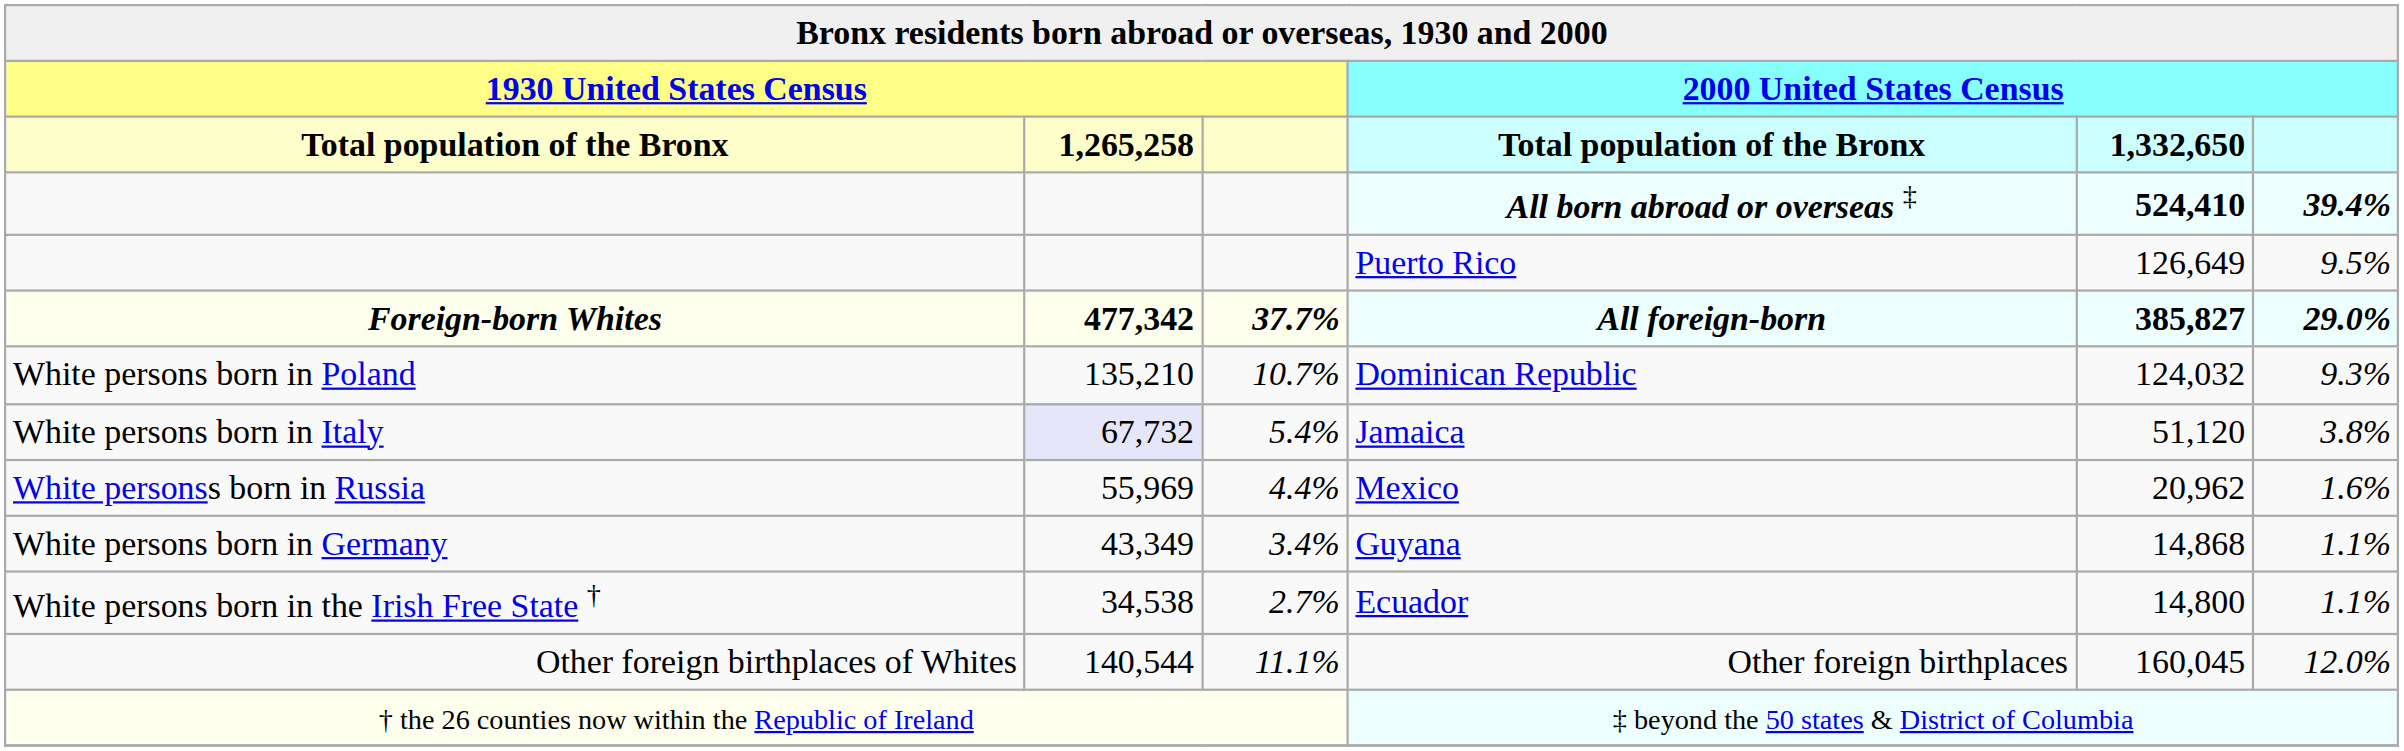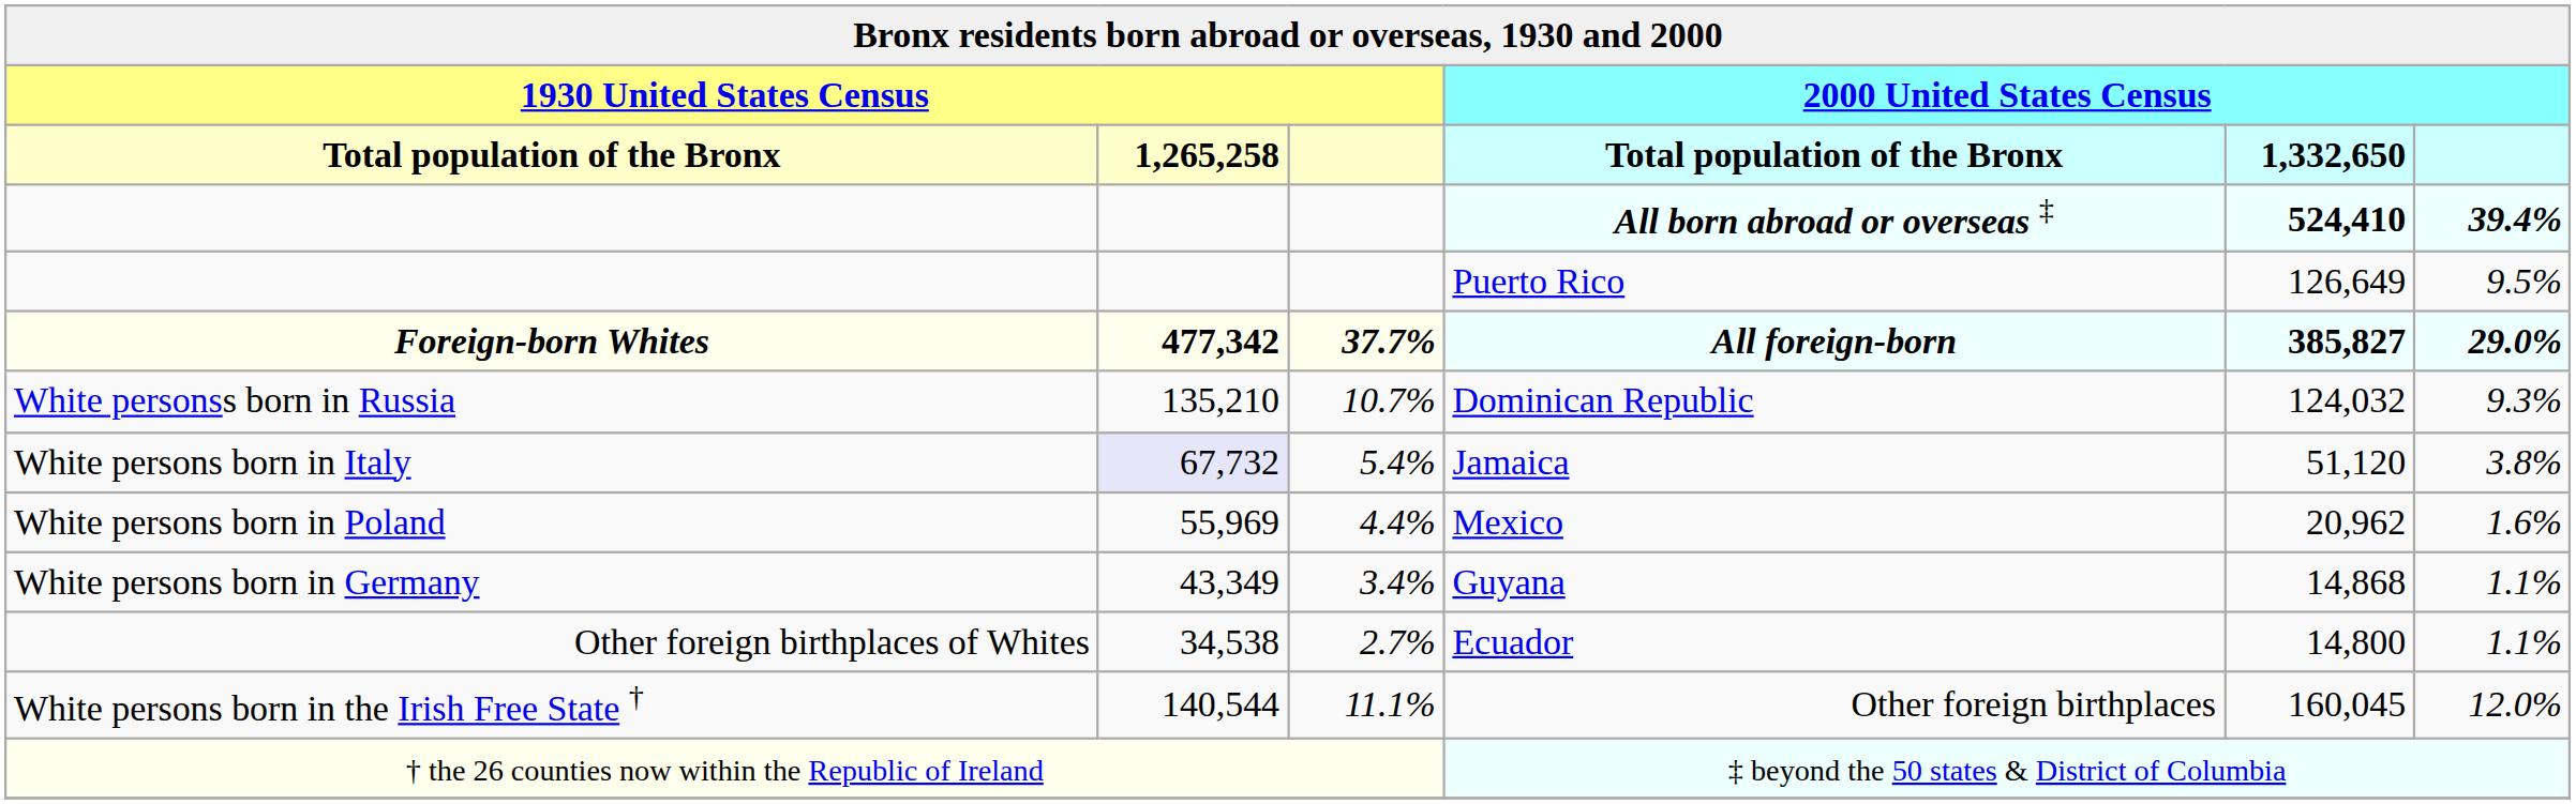 <table class="wikitable" style="text-align:right; width:85%; font-size:95%;">
 <tr>
 <td bgcolor="f0f0f0" align="center" colspan="6;"><strong>Bronx residents born abroad or overseas, 1930 and 2000</strong></td>
 </tr>
 <tr>
 <td colspan="3" align="center" bgcolor="ffff88"><strong><a href='#'>1930 United States Census</a></strong></td>
 <td colspan="3" align="center" bgcolor="88ffff"><strong><a href='#'>2000 United States Census</a></strong></td>
 </tr>
 <tr bgcolor="ffffcc">
 <td width="35%" align="center"><strong>Total population of the Bronx</strong></td>
 <td width="5%"><strong>1,265,258</strong></td>
 <td width="5%"> </td>
 <td width="25%" align="center" bgcolor="ccffff"><strong>Total population of the Bronx</strong></td>
 <td width="5%" bgcolor="ccffff"><strong>1,332,650</strong></td>
 <td width="5%" bgcolor="ccffff"> </td>
 </tr>
 <tr>
 <td> </td>
 <td> </td>
 <td> </td>
 <td align="center" bgcolor="eeffff"><strong><em>All born abroad or overseas</em></strong> <sup>‡</sup></td>
 <td bgcolor="eeffff"><strong>524,410</strong></td>
 <td bgcolor="eeffff"><strong><em>39.4%</em></strong></td>
 </tr>
 <tr>
 <td> </td>
 <td> </td>
 <td> </td>
 <td align="left"><a href='#'>Puerto Rico</a></td>
 <td>126,649</td>
 <td><em>9.5%</em></td>
 </tr>
 <tr bgcolor="ffffee">
 <td align="center"><strong><em>Foreign-born Whites</em></strong></td>
 <td><strong>477,342</strong></td>
 <td><strong><em>37.7%</em></strong></td>
 <td align="center"  bgcolor="eeffff"><strong><em>All foreign-born</em></strong></td>
 <td bgcolor="eeffff"><strong>385,827</strong></td>
 <td bgcolor="eeffff"><strong><em>29.0%</em></strong></td>
 </tr>
 <tr>
-<td align="left">White persons born in <a href='#'>Poland</a></td>
+<td align="left"><a href='#'>White persons</a>s born in <a href='#'>Russia</a></td>
 <td>135,210</td>
 <td><em>10.7%</em></td>
 <td align="left"><a href='#'>Dominican Republic</a></td>
 <td>124,032</td>
 <td><em>9.3%</em></td>
 </tr>
 <tr>
 <td align="left">White persons born in <a href='#'>Italy</a></td>
 <td style="background: lavender;">67,732</td>
 <td><em>5.4%</em></td>
 <td align="left"><a href='#'>Jamaica</a></td>
 <td>51,120</td>
 <td><em>3.8%</em></td>
 </tr>
 <tr>
-<td align="left"><a href='#'>White persons</a>s born in <a href='#'>Russia</a></td>
+<td align="left">White persons born in <a href='#'>Poland</a></td>
 <td>55,969</td>
 <td><em>4.4%</em></td>
 <td align="left"><a href='#'>Mexico</a></td>
 <td>20,962</td>
 <td><em>1.6%</em></td>
 </tr>
 <tr>
 <td align="left">White persons born in <a href='#'>Germany</a></td>
 <td>43,349</td>
 <td><em>3.4%</em></td>
 <td align="left"><a href='#'>Guyana</a></td>
 <td>14,868</td>
 <td><em>1.1%</em></td>
 </tr>
 <tr>
-<td align="left">White persons born in the <a href='#'>Irish Free State</a> <sup>†</sup></td>
+<td>Other foreign birthplaces of Whites</td>
 <td>34,538</td>
 <td><em>2.7%</em></td>
 <td align="left"><a href='#'>Ecuador</a></td>
 <td>14,800</td>
 <td><em>1.1%</em></td>
 </tr>
 <tr>
-<td>Other foreign birthplaces of Whites</td>
+<td align="left">White persons born in the <a href='#'>Irish Free State</a> <sup>†</sup></td>
 <td>140,544</td>
 <td><em>11.1%</em></td>
 <td>Other foreign birthplaces</td>
 <td>160,045</td>
 <td><em>12.0%</em></td>
 </tr>
 <tr>
 <td colspan="3" align="center" bgcolor="ffffee"><small>† the 26 counties now within the <a href='#'>Republic of Ireland</a></small></td>
 <td colspan="3" align="center" bgcolor="eeffff"><small> ‡ beyond the <a href='#'>50 states</a> & <a href='#'>District of Columbia</a></small></td>
 </tr>
 <tr>
 </tr>
 </table>
